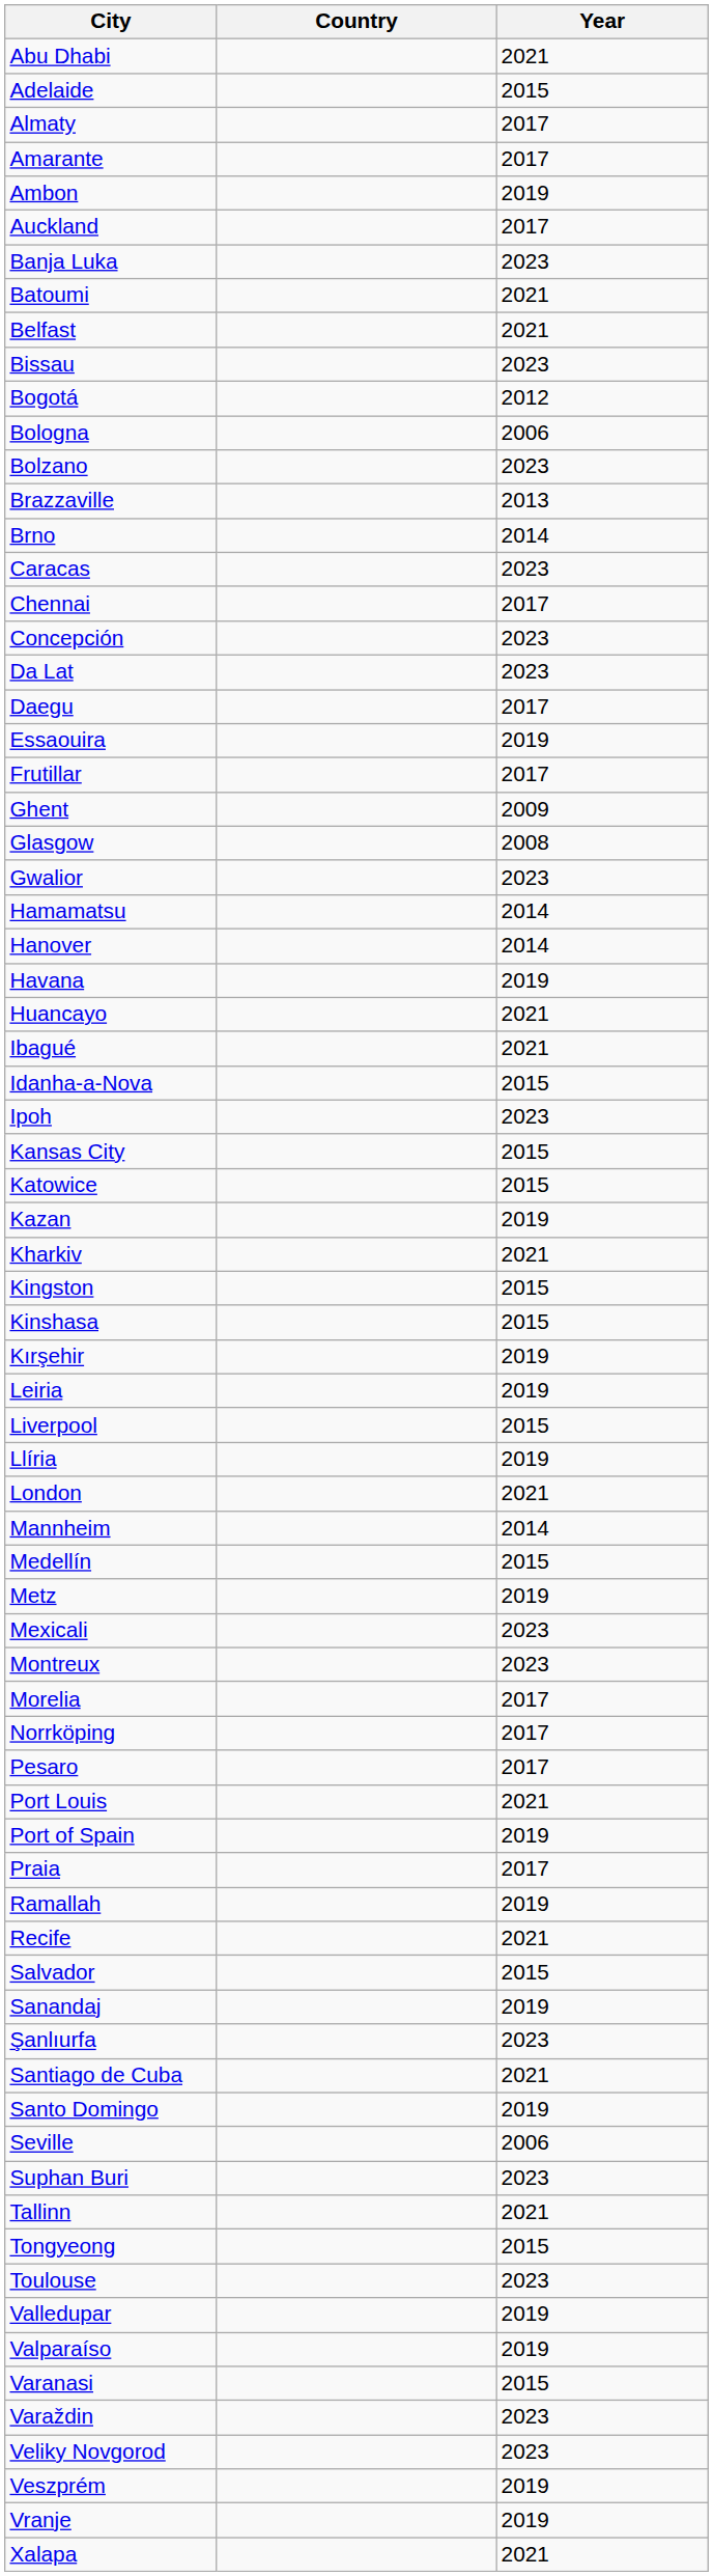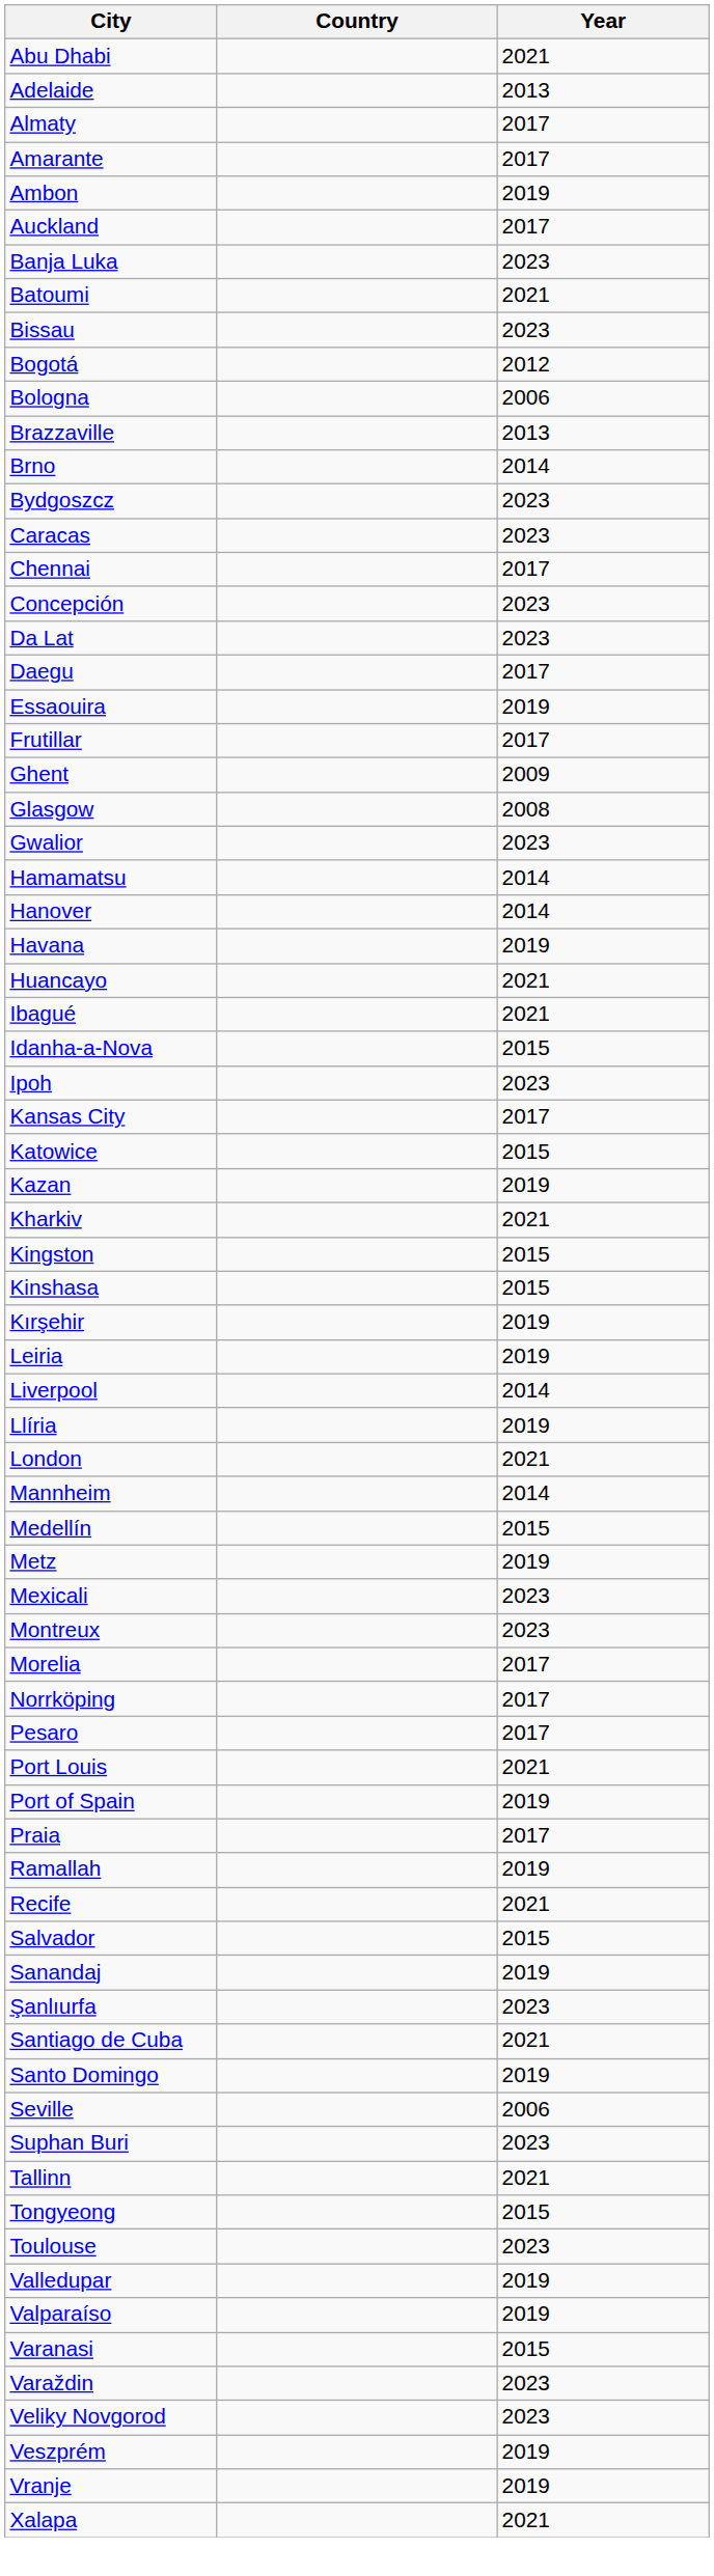 <table class="wikitable sortable">
 <tr>
 <th width="150">City</th>
 <th width="200">Country</th>
 <th width="150">Year</th>
 </tr>
 <tr>
 <td><a href='#'>Abu Dhabi</a></td>
 <td></td>
 <td>2021</td>
 </tr>
 <tr>
 <td><a href='#'>Adelaide</a></td>
 <td></td>
-<td>2015</td>
+<td>2013</td>
 </tr>
 <tr>
 <td><a href='#'>Almaty</a></td>
 <td></td>
 <td>2017</td>
 </tr>
 <tr>
 <td><a href='#'>Amarante</a></td>
 <td></td>
 <td>2017</td>
 </tr>
 <tr>
 <td><a href='#'>Ambon</a></td>
 <td></td>
 <td>2019</td>
 </tr>
 <tr>
 <td><a href='#'>Auckland</a></td>
 <td></td>
 <td>2017</td>
 </tr>
 <tr>
 <td><a href='#'>Banja Luka</a></td>
 <td></td>
 <td>2023</td>
 </tr>
 <tr>
 <td><a href='#'>Batoumi</a></td>
 <td></td>
 <td>2021</td>
 </tr>
 <tr>
-<td><a href='#'>Belfast</a></td>
-<td></td>
-<td>2021</td>
-</tr>
-<tr>
 <td><a href='#'>Bissau</a></td>
 <td></td>
 <td>2023</td>
 </tr>
 <tr>
 <td><a href='#'>Bogotá</a></td>
 <td></td>
 <td>2012</td>
 </tr>
 <tr>
 <td><a href='#'>Bologna</a></td>
 <td></td>
 <td>2006</td>
 </tr>
 <tr>
-<td><a href='#'>Bolzano</a></td>
-<td></td>
-<td>2023</td>
-</tr>
-<tr>
 <td><a href='#'>Brazzaville</a></td>
 <td></td>
 <td>2013</td>
 </tr>
 <tr>
 <td><a href='#'>Brno</a></td>
 <td></td>
 <td>2014</td>
+</tr>
+<tr>
+<td><a href='#'>Bydgoszcz</a></td>
+<td></td>
+<td>2023</td>
 </tr>
 <tr>
 <td><a href='#'>Caracas</a></td>
 <td></td>
 <td>2023</td>
 </tr>
 <tr>
 <td><a href='#'>Chennai</a></td>
 <td></td>
 <td>2017</td>
 </tr>
 <tr>
 <td><a href='#'>Concepción</a></td>
 <td></td>
 <td>2023</td>
 </tr>
 <tr>
 <td><a href='#'>Da Lat</a></td>
 <td></td>
 <td>2023</td>
 </tr>
 <tr>
 <td><a href='#'>Daegu</a></td>
 <td></td>
 <td>2017</td>
 </tr>
 <tr>
 <td><a href='#'>Essaouira</a></td>
 <td></td>
 <td>2019</td>
 </tr>
 <tr>
 <td><a href='#'>Frutillar</a></td>
 <td></td>
 <td>2017</td>
 </tr>
 <tr>
 <td><a href='#'>Ghent</a></td>
 <td></td>
 <td>2009</td>
 </tr>
 <tr>
 <td><a href='#'>Glasgow</a></td>
 <td></td>
 <td>2008</td>
 </tr>
 <tr>
 <td><a href='#'>Gwalior</a></td>
 <td></td>
 <td>2023</td>
 </tr>
 <tr>
 <td><a href='#'>Hamamatsu</a></td>
 <td></td>
 <td>2014</td>
 </tr>
 <tr>
 <td><a href='#'>Hanover</a></td>
 <td></td>
 <td>2014</td>
 </tr>
 <tr>
 <td><a href='#'>Havana</a></td>
 <td></td>
 <td>2019</td>
 </tr>
 <tr>
 <td><a href='#'>Huancayo</a></td>
 <td></td>
 <td>2021</td>
 </tr>
 <tr>
 <td><a href='#'>Ibagué</a></td>
 <td></td>
 <td>2021</td>
 </tr>
 <tr>
 <td><a href='#'>Idanha-a-Nova</a></td>
 <td></td>
 <td>2015</td>
 </tr>
 <tr>
 <td><a href='#'>Ipoh</a></td>
 <td></td>
 <td>2023</td>
 </tr>
 <tr>
 <td><a href='#'>Kansas City</a></td>
 <td></td>
-<td>2015</td>
+<td>2017</td>
 </tr>
 <tr>
 <td><a href='#'>Katowice</a></td>
 <td></td>
 <td>2015</td>
 </tr>
 <tr>
 <td><a href='#'>Kazan</a></td>
 <td></td>
 <td>2019</td>
 </tr>
 <tr>
 <td><a href='#'>Kharkiv</a></td>
 <td></td>
 <td>2021</td>
 </tr>
 <tr>
 <td><a href='#'>Kingston</a></td>
 <td></td>
 <td>2015</td>
 </tr>
 <tr>
 <td><a href='#'>Kinshasa</a></td>
 <td></td>
 <td>2015</td>
 </tr>
 <tr>
 <td><a href='#'>Kırşehir</a></td>
 <td></td>
 <td>2019</td>
 </tr>
 <tr>
 <td><a href='#'>Leiria</a></td>
 <td></td>
 <td>2019</td>
 </tr>
 <tr>
 <td><a href='#'>Liverpool</a></td>
 <td></td>
-<td>2015</td>
+<td>2014</td>
 </tr>
 <tr>
 <td><a href='#'>Llíria</a></td>
 <td></td>
 <td>2019</td>
 </tr>
 <tr>
 <td><a href='#'>London</a></td>
 <td></td>
 <td>2021</td>
 </tr>
 <tr>
 <td><a href='#'>Mannheim</a></td>
 <td></td>
 <td>2014</td>
 </tr>
 <tr>
 <td><a href='#'>Medellín</a></td>
 <td></td>
 <td>2015</td>
 </tr>
 <tr>
 <td><a href='#'>Metz</a></td>
 <td></td>
 <td>2019</td>
 </tr>
 <tr>
 <td><a href='#'>Mexicali</a></td>
 <td></td>
 <td>2023</td>
 </tr>
 <tr>
 <td><a href='#'>Montreux</a></td>
 <td></td>
 <td>2023</td>
 </tr>
 <tr>
 <td><a href='#'>Morelia</a></td>
 <td></td>
 <td>2017</td>
 </tr>
 <tr>
 <td><a href='#'>Norrköping</a></td>
 <td></td>
 <td>2017</td>
 </tr>
 <tr>
 <td><a href='#'>Pesaro</a></td>
 <td></td>
 <td>2017</td>
 </tr>
 <tr>
 <td><a href='#'>Port Louis</a></td>
 <td></td>
 <td>2021</td>
 </tr>
 <tr>
 <td><a href='#'>Port of Spain</a></td>
 <td></td>
 <td>2019</td>
 </tr>
 <tr>
 <td><a href='#'>Praia</a></td>
 <td></td>
 <td>2017</td>
 </tr>
 <tr>
 <td><a href='#'>Ramallah</a></td>
 <td></td>
 <td>2019</td>
 </tr>
 <tr>
 <td><a href='#'>Recife</a></td>
 <td></td>
 <td>2021</td>
 </tr>
 <tr>
 <td><a href='#'>Salvador</a></td>
 <td></td>
 <td>2015</td>
 </tr>
 <tr>
 <td><a href='#'>Sanandaj</a></td>
 <td></td>
 <td>2019</td>
 </tr>
 <tr>
 <td><a href='#'>Şanlıurfa</a></td>
 <td></td>
 <td>2023</td>
 </tr>
 <tr>
 <td><a href='#'>Santiago de Cuba</a></td>
 <td></td>
 <td>2021</td>
 </tr>
 <tr>
 <td><a href='#'>Santo Domingo</a></td>
 <td></td>
 <td>2019</td>
 </tr>
 <tr>
 <td><a href='#'>Seville</a></td>
 <td></td>
 <td>2006</td>
 </tr>
 <tr>
 <td><a href='#'>Suphan Buri</a></td>
 <td></td>
 <td>2023</td>
 </tr>
 <tr>
 <td><a href='#'>Tallinn</a></td>
 <td></td>
 <td>2021</td>
 </tr>
 <tr>
 <td><a href='#'>Tongyeong</a></td>
 <td></td>
 <td>2015</td>
 </tr>
 <tr>
 <td><a href='#'>Toulouse</a></td>
 <td></td>
 <td>2023</td>
 </tr>
 <tr>
 <td><a href='#'>Valledupar</a></td>
 <td></td>
 <td>2019</td>
 </tr>
 <tr>
 <td><a href='#'>Valparaíso</a></td>
 <td></td>
 <td>2019</td>
 </tr>
 <tr>
 <td><a href='#'>Varanasi</a></td>
 <td></td>
 <td>2015</td>
 </tr>
 <tr>
 <td><a href='#'>Varaždin</a></td>
 <td></td>
 <td>2023</td>
 </tr>
 <tr>
 <td><a href='#'>Veliky Novgorod</a></td>
 <td></td>
 <td>2023</td>
 </tr>
 <tr>
 <td><a href='#'>Veszprém</a></td>
 <td></td>
 <td>2019</td>
 </tr>
 <tr>
 <td><a href='#'>Vranje</a></td>
 <td></td>
 <td>2019</td>
 </tr>
 <tr>
 <td><a href='#'>Xalapa</a></td>
 <td></td>
 <td>2021</td>
 </tr>
 </table>
